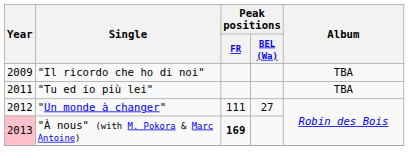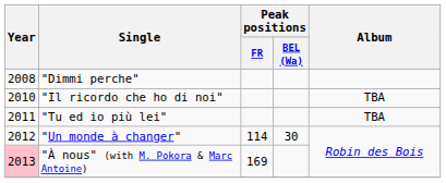 <table class="wikitable">
 <tr>
 <th align="center" rowspan="2" width="10">Year</th>
 <th align="center" rowspan="2" width="220">Single</th>
 <th align="center" colspan="2" width=50>Peak positions</th>
 <th align="center" rowspan="2" width="140">Album</th>
 </tr>
 <tr>
 <th width="20"><small><a href='#'>FR</a></small><br></th>
 <th width="20"><small><a href='#'>BEL <br>(Wa)</a><br></small></th>
 </tr>
 <tr>
-<td align="center" rowspan="1">2009</td>
+<td align="center" rowspan="1">2008</td>
+<td>"Dimmi perche"</td>
+<td align="center"></td>
+<td align="center"></td>
+<td align="center" rowspan="1"></td>
+</tr>
+<tr>
+<td align="center" rowspan="1">2010</td>
 <td>"Il ricordo che ho di noi"</td>
 <td align="center"></td>
 <td align="center"></td>
 <td align="center" rowspan="1">TBA</td>
 </tr>
 <tr>
 <td align="center" rowspan="1">2011</td>
 <td>"Tu ed io più lei"</td>
 <td align="center"></td>
 <td align="center"></td>
 <td align="center" rowspan="1">TBA</td>
 </tr>
 <tr>
 <td align="center" rowspan="1">2012</td>
 <td>"<a href='#'>Un monde à changer</a>"</td>
-<td align="center">111</td>
-<td align="center">27</td>
+<td align="center">114</td>
+<td align="center">30</td>
 <td align="center" rowspan="2"><em><a href='#'>Robin des Bois</a></em></td>
 </tr>
 <tr>
 <td align="center" rowspan="1" style="background: pink;">2013</td>
 <td>"À nous" <small>(with <a href='#'>M. Pokora</a> & <a href='#'>Marc Antoine</a>)</small></td>
-<td align="center"><strong>169</strong></td>
+<td align="center">169</td>
 <td align="center"></td>
 </tr>
 <tr>
 </tr>
 </table>
